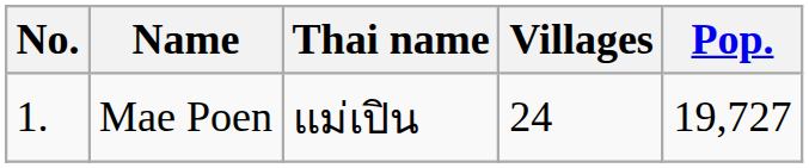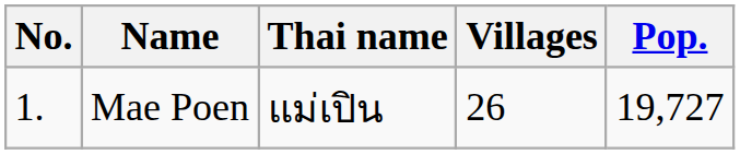 <table class="wikitable sortable">
 <tr>
 <th>No.</th>
 <th>Name</th>
 <th>Thai name</th>
 <th>Villages</th>
 <th><a href='#'>Pop.</a></th>
 </tr>
 <tr>
 <td>1.</td>
 <td>Mae Poen</td>
 <td>แม่เปิน</td>
-<td>24</td>
+<td>26</td>
 <td>19,727</td>
 </tr>
 </table>
